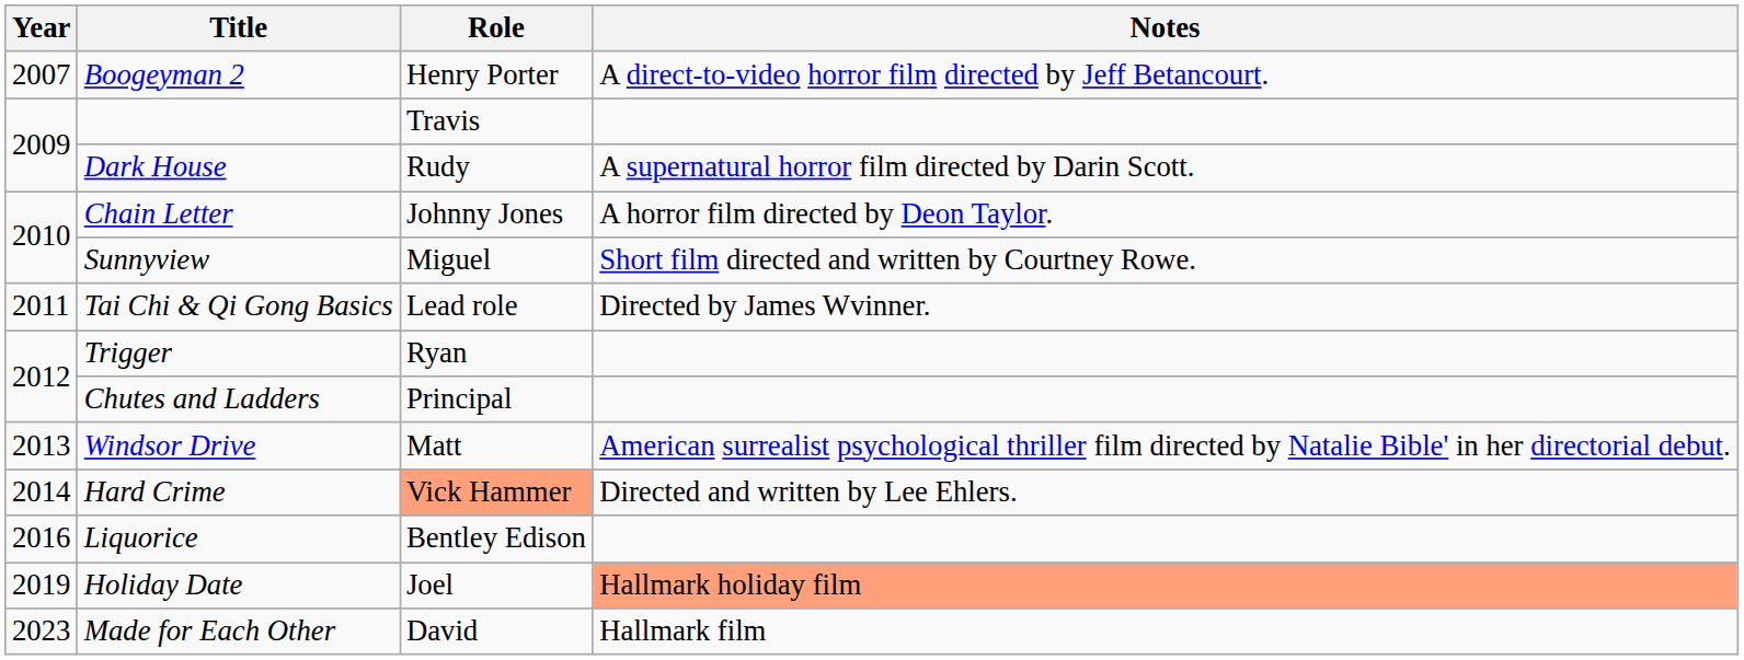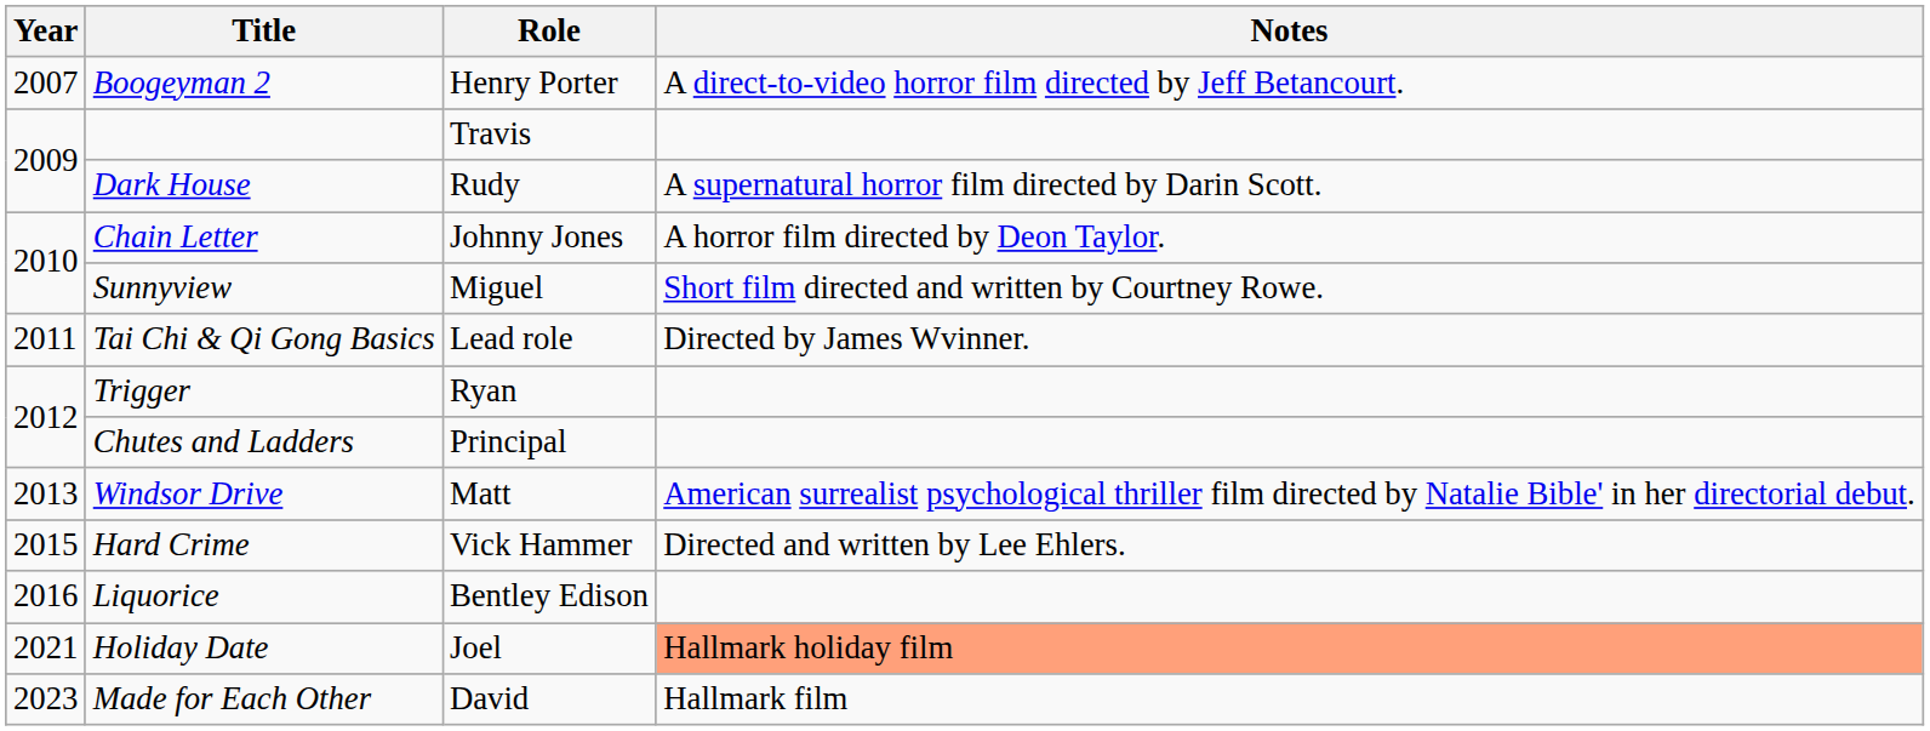 <table class="wikitable sortable">
 <tr>
 <th>Year</th>
 <th>Title</th>
 <th>Role</th>
 <th>Notes</th>
 </tr>
 <tr>
 <td>2007</td>
 <td><em><a href='#'>Boogeyman 2</a></em></td>
 <td>Henry Porter</td>
 <td>A <a href='#'>direct-to-video</a> <a href='#'>horror film</a> <a href='#'>directed</a> by <a href='#'>Jeff Betancourt</a>.</td>
 </tr>
 <tr>
 <td rowspan="2">2009</td>
 <td><em></em></td>
 <td>Travis</td>
 <td></td>
 </tr>
 <tr>
 <td><em><a href='#'>Dark House</a></em></td>
 <td>Rudy</td>
 <td>A <a href='#'>supernatural horror</a> film directed by Darin Scott.</td>
 </tr>
 <tr>
 <td rowspan="2">2010</td>
 <td><em><a href='#'>Chain Letter</a></em></td>
 <td>Johnny Jones</td>
 <td>A horror film directed by <a href='#'>Deon Taylor</a>.</td>
 </tr>
 <tr>
 <td><em>Sunnyview</em></td>
 <td>Miguel</td>
 <td><a href='#'>Short film</a> directed and written by Courtney Rowe.</td>
 </tr>
 <tr>
 <td>2011</td>
 <td><em>Tai Chi & Qi Gong Basics</em></td>
 <td>Lead role</td>
 <td>Directed by James Wvinner.</td>
 </tr>
 <tr>
 <td rowspan="2">2012</td>
 <td><em>Trigger</em></td>
 <td>Ryan</td>
 <td></td>
 </tr>
 <tr>
 <td><em>Chutes and Ladders</em></td>
 <td>Principal</td>
 <td></td>
 </tr>
 <tr>
 <td>2013</td>
 <td><em><a href='#'>Windsor Drive</a></em></td>
 <td>Matt</td>
 <td><a href='#'>American</a> <a href='#'>surrealist</a> <a href='#'>psychological thriller</a> film directed by <a href='#'>Natalie Bible'</a> in her <a href='#'>directorial debut</a>.</td>
 </tr>
 <tr>
-<td>2014</td>
+<td>2015</td>
 <td><em>Hard Crime</em></td>
-<td style="background: lightsalmon;">Vick Hammer</td>
+<td>Vick Hammer</td>
 <td>Directed and written by Lee Ehlers.</td>
 </tr>
 <tr>
 <td>2016</td>
 <td><em>Liquorice</em></td>
 <td>Bentley Edison</td>
 <td></td>
 </tr>
 <tr>
-<td>2019</td>
+<td>2021</td>
 <td><em>Holiday Date</em></td>
 <td>Joel</td>
 <td style="background: lightsalmon;">Hallmark holiday film</td>
 </tr>
 <tr>
 <td>2023</td>
 <td><em>Made for Each Other</em></td>
 <td>David</td>
 <td>Hallmark film</td>
 </tr>
 </table>
